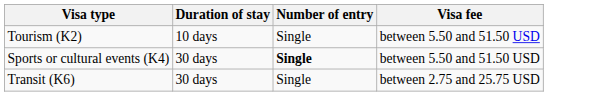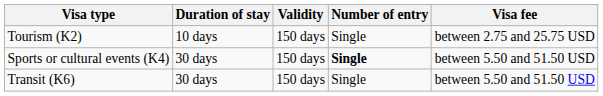 <table class="wikitable">
 <tr>
 <th>Visa type</th>
 <th>Duration of stay</th>
+<th>Validity</th>
 <th>Number of entry</th>
 <th>Visa fee</th>
 </tr>
 <tr>
 <td>Tourism (K2)</td>
 <td>10 days</td>
+<td>150 days</td>
 <td>Single</td>
-<td>between 5.50 and 51.50 <a href='#'>USD</a></td>
+<td>between 2.75 and 25.75 USD</td>
 </tr>
 <tr>
 <td>Sports or cultural events (K4)</td>
 <td>30 days</td>
+<td>150 days</td>
 <td><strong>Single</strong></td>
 <td>between 5.50 and 51.50 USD</td>
 </tr>
 <tr>
 <td>Transit (K6)</td>
 <td>30 days</td>
+<td>150 days</td>
 <td>Single</td>
-<td>between 2.75 and 25.75 USD</td>
+<td>between 5.50 and 51.50 <a href='#'>USD</a></td>
 </tr>
 </table>
